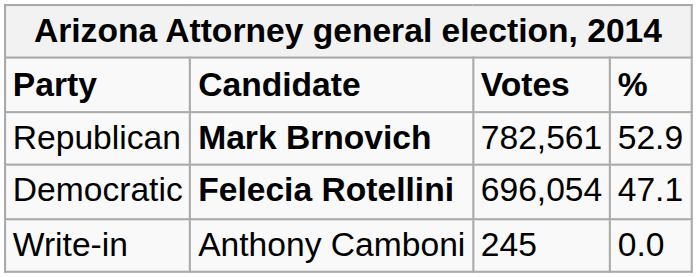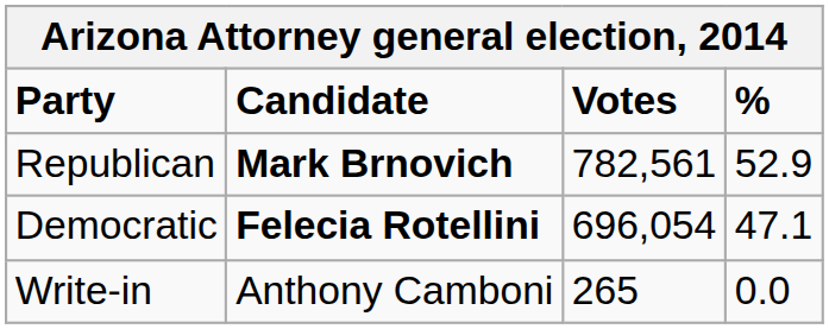 <table class="wikitable">
 <tr>
 <th colspan="4">Arizona Attorney general election, 2014</th>
 </tr>
 <tr>
 <td><strong>Party</strong></td>
 <td><strong>Candidate</strong></td>
 <td><strong>Votes</strong></td>
 <td><strong>%</strong></td>
 </tr>
 <tr>
 <td>Republican</td>
 <td><strong>Mark Brnovich</strong></td>
 <td>782,561</td>
 <td>52.9</td>
 </tr>
 <tr>
 <td>Democratic</td>
 <td><strong>Felecia Rotellini</strong></td>
 <td>696,054</td>
 <td>47.1</td>
 </tr>
 <tr>
 <td>Write-in</td>
 <td>Anthony Camboni</td>
-<td>245</td>
+<td>265</td>
 <td>0.0</td>
 </tr>
 </table>
